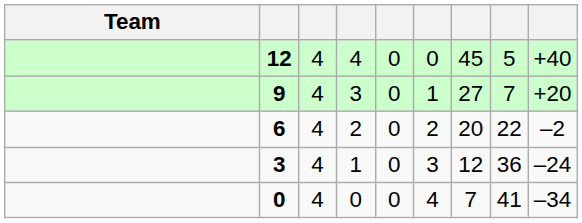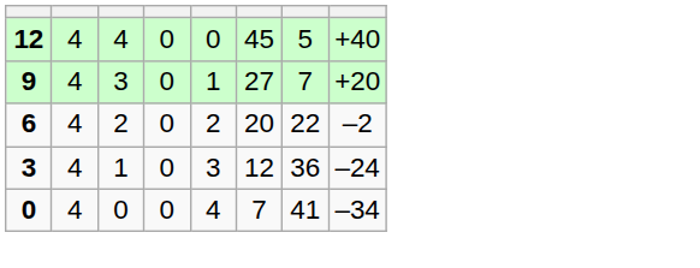 <table class=wikitable style="text-align:center">
 <tr>
-<th width="175">Team</th>
 <th width="20"></th>
 <th width="20"></th>
 <th width="20"></th>
 <th width="20"></th>
 <th width="20"></th>
 <th width="20"></th>
 <th width="20"></th>
 <th width="20"></th>
 </tr>
 <tr bgcolor="#ccffcc">
-<td style="text-align:left;"></td>
 <td><strong>12</strong></td>
 <td>4</td>
 <td>4</td>
 <td>0</td>
 <td>0</td>
 <td>45</td>
 <td>5</td>
 <td>+40</td>
 </tr>
 <tr bgcolor="#ccffcc">
-<td style="text-align:left;"></td>
 <td><strong>9</strong></td>
 <td>4</td>
 <td>3</td>
 <td>0</td>
 <td>1</td>
 <td>27</td>
 <td>7</td>
 <td>+20</td>
 </tr>
 <tr>
-<td style="text-align:left;"></td>
 <td><strong>6</strong></td>
 <td>4</td>
 <td>2</td>
 <td>0</td>
 <td>2</td>
 <td>20</td>
 <td>22</td>
 <td>–2</td>
 </tr>
 <tr>
-<td style="text-align:left;"></td>
 <td><strong>3</strong></td>
 <td>4</td>
 <td>1</td>
 <td>0</td>
 <td>3</td>
 <td>12</td>
 <td>36</td>
 <td>–24</td>
 </tr>
 <tr>
-<td style="text-align:left;"></td>
 <td><strong>0</strong></td>
 <td>4</td>
 <td>0</td>
 <td>0</td>
 <td>4</td>
 <td>7</td>
 <td>41</td>
 <td>–34</td>
 </tr>
 </table>
